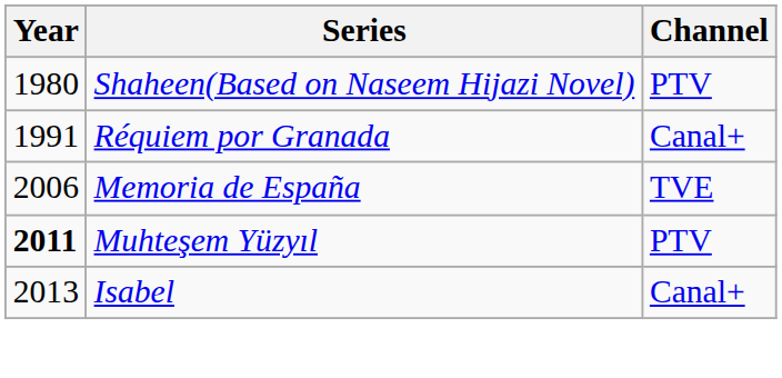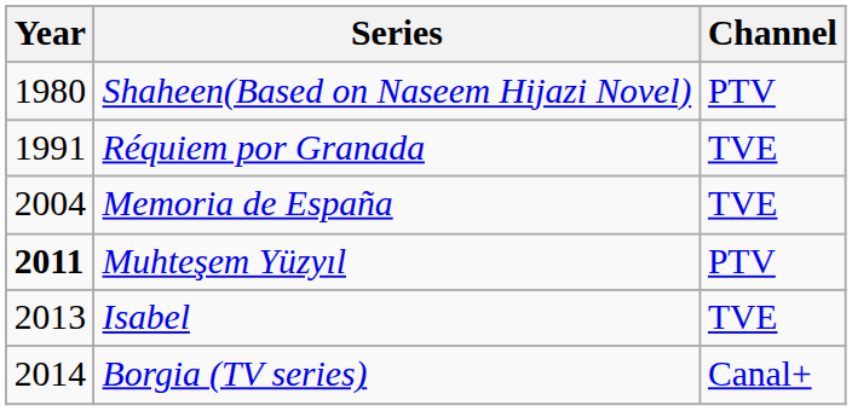 <table class="wikitable sortable">
 <tr>
 <th scope="col">Year</th>
 <th scope="col">Series</th>
 <th scope="col">Channel</th>
 </tr>
 <tr>
 <td>1980</td>
 <td><em><a href='#'>Shaheen(Based on Naseem Hijazi Novel)</a></em></td>
 <td><a href='#'>PTV</a></td>
 </tr>
 <tr>
 <td>1991</td>
 <td><em><a href='#'>Réquiem por Granada</a></em></td>
-<td><a href='#'>Canal+</a></td>
+<td><a href='#'>TVE</a></td>
 </tr>
 <tr>
-<td>2006</td>
+<td>2004</td>
 <td><em><a href='#'>Memoria de España</a></em></td>
 <td><a href='#'>TVE</a></td>
 </tr>
 <tr>
 <td><strong>2011</strong></td>
 <td><em><a href='#'>Muhteşem Yüzyıl</a></em></td>
 <td><a href='#'>PTV</a></td>
 </tr>
 <tr>
 <td>2013</td>
 <td><em><a href='#'>Isabel</a></em></td>
+<td><a href='#'>TVE</a></td>
+</tr>
+<tr>
+<td>2014</td>
+<td><em><a href='#'>Borgia (TV series)</a></em></td>
 <td><a href='#'>Canal+</a></td>
 </tr>
 </table>
